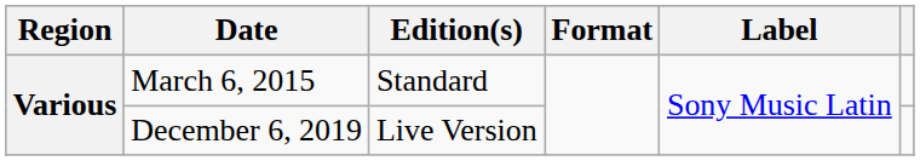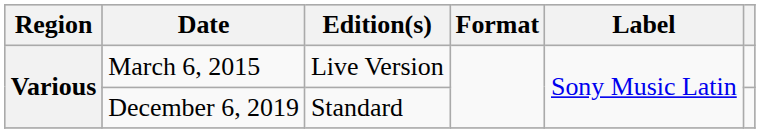 <table class="wikitable plainrowheaders">
 <tr>
 <th scope="col">Region</th>
 <th scope="col">Date</th>
 <th scope="col">Edition(s)</th>
 <th scope="col">Format</th>
 <th scope="col">Label</th>
 <th scope="col"></th>
 </tr>
 <tr>
 <th rowspan="2" scope="row">Various</th>
 <td>March 6, 2015</td>
-<td>Standard</td>
+<td>Live Version</td>
 <td rowspan="2"></td>
 <td rowspan="2"><a href='#'>Sony Music Latin</a></td>
 <td></td>
 </tr>
 <tr>
 <td>December 6, 2019</td>
-<td>Live Version</td>
+<td>Standard</td>
 <td></td>
 </tr>
 </table>
